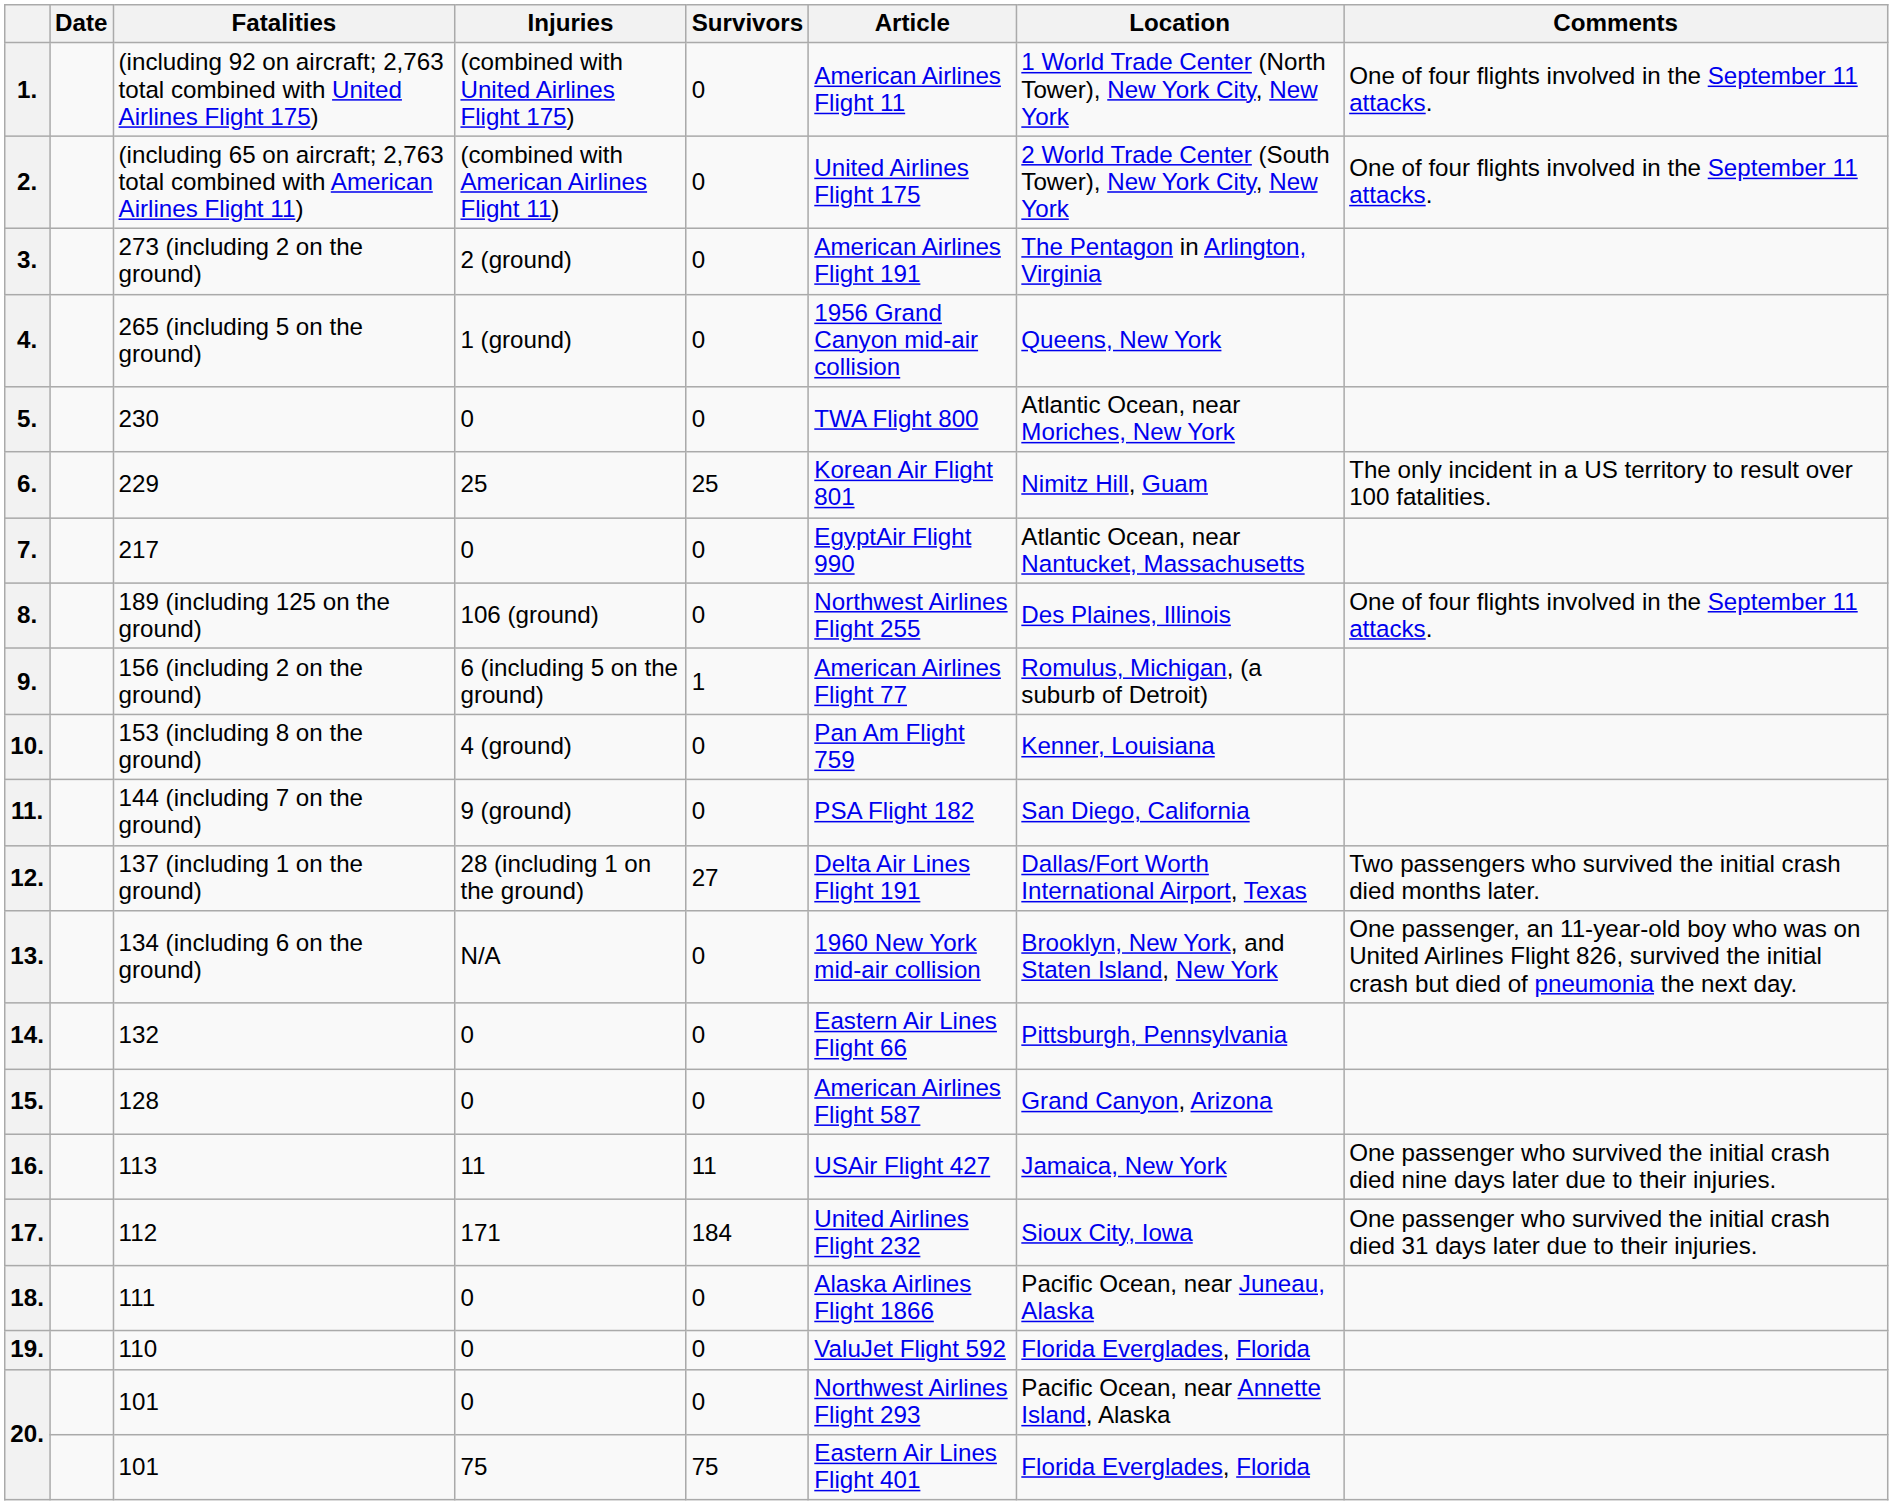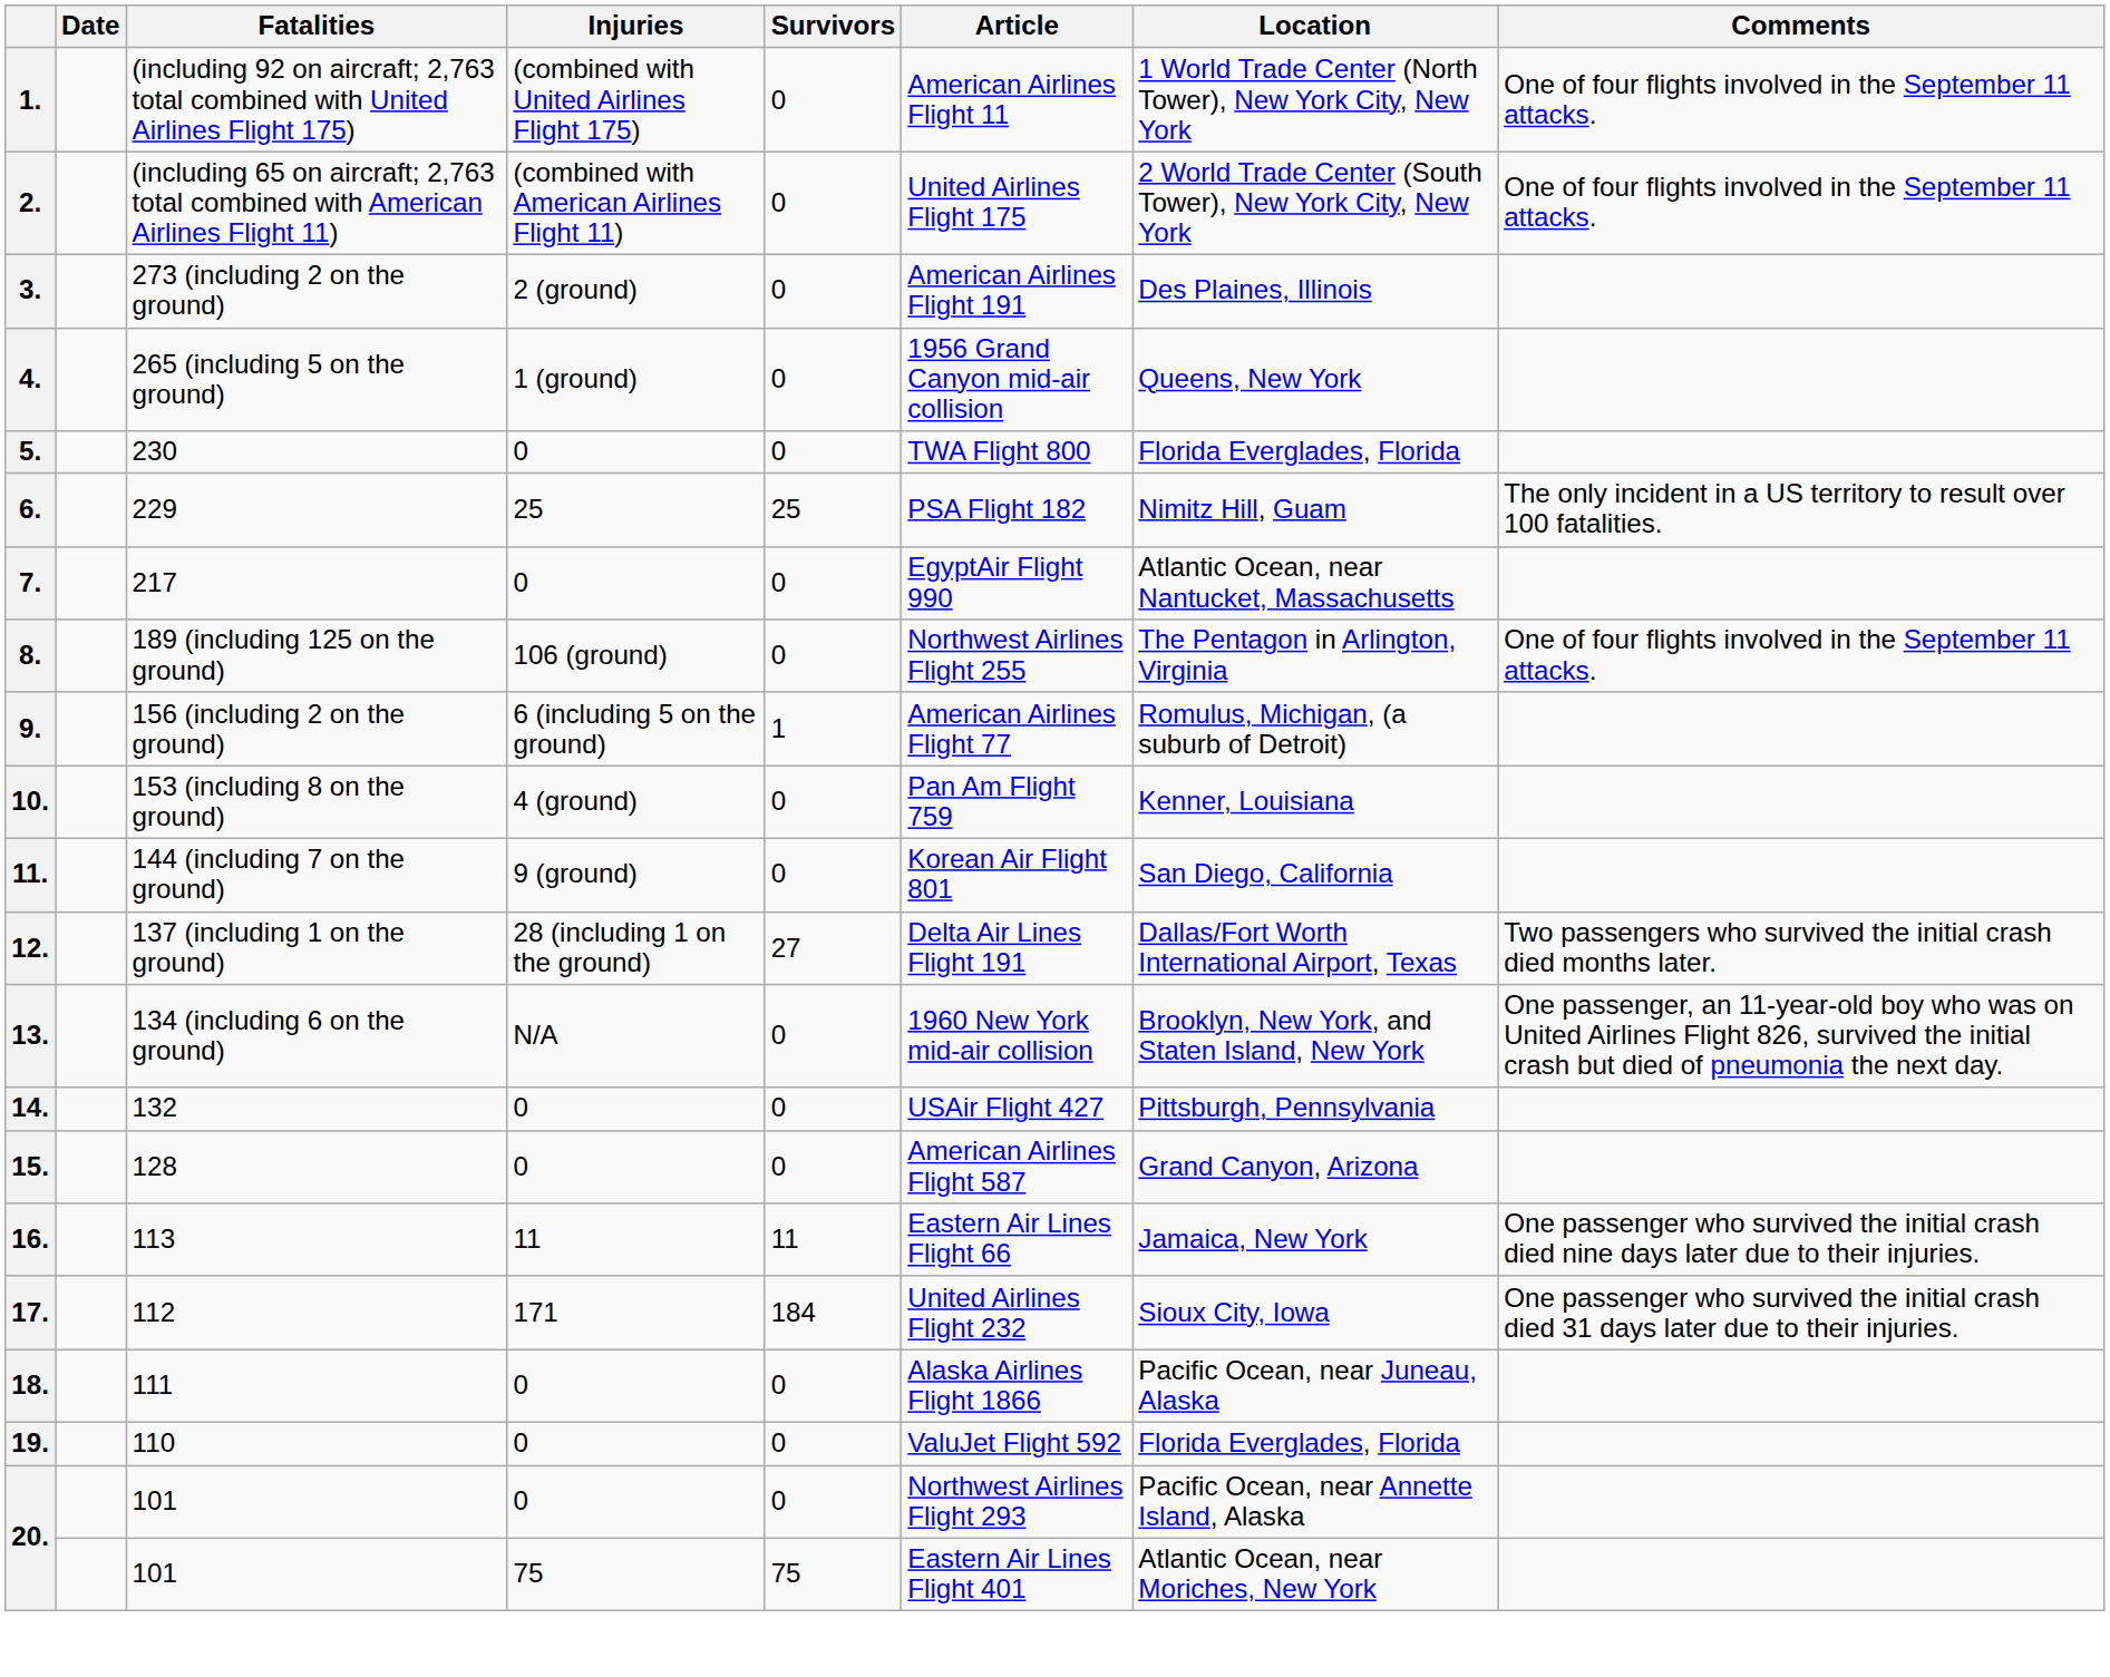 <table class="wikitable sortable">
 <tr>
 <th></th>
 <th>Date</th>
 <th>Fatalities</th>
 <th>Injuries</th>
 <th>Survivors</th>
 <th>Article</th>
 <th>Location</th>
 <th>Comments</th>
 </tr>
 <tr>
 <th>1.</th>
 <td></td>
 <td> (including 92 on aircraft; 2,763 total combined with <a href='#'>United Airlines Flight 175</a>)</td>
 <td> (combined with <a href='#'>United Airlines Flight 175</a>)</td>
 <td>0</td>
 <td><a href='#'>American Airlines Flight 11</a></td>
 <td><a href='#'>1 World Trade Center</a> (North Tower), <a href='#'>New York City</a>, <a href='#'>New York</a></td>
 <td>One of four flights involved in the <a href='#'>September 11 attacks</a>.</td>
 </tr>
 <tr>
 <th>2.</th>
 <td></td>
 <td> (including 65 on aircraft; 2,763 total combined with <a href='#'>American Airlines Flight 11</a>)</td>
 <td> (combined with <a href='#'>American Airlines Flight 11</a>)</td>
 <td>0</td>
 <td><a href='#'>United Airlines Flight 175</a></td>
 <td><a href='#'>2 World Trade Center</a> (South Tower), <a href='#'>New York City</a>, <a href='#'>New York</a></td>
 <td>One of four flights involved in the <a href='#'>September 11 attacks</a>.</td>
 </tr>
 <tr>
 <th>3.</th>
 <td> </td>
 <td>273 (including 2 on the ground)</td>
 <td>2 (ground)</td>
 <td>0</td>
 <td><a href='#'>American Airlines Flight 191</a></td>
-<td><a href='#'>The Pentagon</a> in <a href='#'>Arlington, Virginia</a></td>
+<td><a href='#'>Des Plaines, Illinois</a></td>
 <td></td>
 </tr>
 <tr>
 <th>4.</th>
 <td></td>
 <td>265 (including 5 on the ground)</td>
 <td>1 (ground)</td>
 <td>0</td>
 <td><a href='#'>1956 Grand Canyon mid-air collision</a></td>
 <td><a href='#'>Queens, New York</a></td>
 <td></td>
 </tr>
 <tr>
 <th>5.</th>
 <td></td>
 <td>230</td>
 <td>0</td>
 <td>0</td>
 <td><a href='#'>TWA Flight 800</a></td>
-<td>Atlantic Ocean, near <a href='#'>Moriches, New York</a></td>
+<td><a href='#'>Florida Everglades</a>, <a href='#'>Florida</a></td>
 <td></td>
 </tr>
 <tr>
 <th>6.</th>
 <td></td>
 <td>229</td>
 <td>25</td>
 <td>25</td>
-<td><a href='#'>Korean Air Flight 801</a></td>
+<td><a href='#'>PSA Flight 182</a></td>
 <td><a href='#'>Nimitz Hill</a>, <a href='#'>Guam</a></td>
 <td>The only incident in a US territory to result over 100 fatalities.</td>
 </tr>
 <tr>
 <th>7.</th>
 <td></td>
 <td>217</td>
 <td>0</td>
 <td>0</td>
 <td><a href='#'>EgyptAir Flight 990</a></td>
 <td>Atlantic Ocean, near <a href='#'>Nantucket, Massachusetts</a></td>
 <td></td>
 </tr>
 <tr>
 <th>8.</th>
 <td></td>
 <td>189 (including 125 on the ground)</td>
 <td>106 (ground)</td>
 <td>0</td>
 <td><a href='#'>Northwest Airlines Flight 255</a></td>
-<td><a href='#'>Des Plaines, Illinois</a></td>
+<td><a href='#'>The Pentagon</a> in <a href='#'>Arlington, Virginia</a></td>
 <td>One of four flights involved in the <a href='#'>September 11 attacks</a>.</td>
 </tr>
 <tr>
 <th>9.</th>
 <td></td>
 <td>156 (including 2 on the ground)</td>
 <td>6 (including 5 on the ground)</td>
 <td>1</td>
 <td><a href='#'>American Airlines Flight 77</a></td>
 <td><a href='#'>Romulus, Michigan</a>, (a suburb of Detroit)</td>
 <td></td>
 </tr>
 <tr>
 <th>10.</th>
 <td></td>
 <td>153 (including 8 on the ground)</td>
 <td>4 (ground)</td>
 <td>0</td>
 <td><a href='#'>Pan Am Flight 759</a></td>
 <td><a href='#'>Kenner, Louisiana</a></td>
 <td></td>
 </tr>
 <tr>
 <th>11.</th>
 <td> </td>
 <td>144 (including 7 on the ground)</td>
 <td>9 (ground)</td>
 <td>0</td>
-<td><a href='#'>PSA Flight 182</a></td>
+<td><a href='#'>Korean Air Flight 801</a></td>
 <td><a href='#'>San Diego, California</a></td>
 <td></td>
 </tr>
 <tr>
 <th>12.</th>
 <td></td>
 <td>137 (including 1 on the ground)</td>
 <td>28 (including 1 on the ground)</td>
 <td>27</td>
 <td><a href='#'>Delta Air Lines Flight 191</a></td>
 <td><a href='#'>Dallas/Fort Worth International Airport</a>, <a href='#'>Texas</a></td>
 <td>Two passengers who survived the initial crash died months later.</td>
 </tr>
 <tr>
 <th>13.</th>
 <td> </td>
 <td>134 (including 6 on the ground)</td>
 <td>N/A</td>
 <td>0</td>
 <td><a href='#'>1960 New York mid-air collision</a></td>
 <td><a href='#'>Brooklyn, New York</a>, and <a href='#'>Staten Island</a>, <a href='#'>New York</a></td>
 <td>One passenger, an 11-year-old boy who was on United Airlines Flight 826, survived the initial crash but died of <a href='#'>pneumonia</a> the next day.</td>
 </tr>
 <tr>
 <th>14.</th>
 <td></td>
 <td>132</td>
 <td>0</td>
 <td>0</td>
-<td><a href='#'>Eastern Air Lines Flight 66</a></td>
+<td><a href='#'>USAir Flight 427</a></td>
 <td><a href='#'>Pittsburgh, Pennsylvania</a></td>
 <td></td>
 </tr>
 <tr>
 <th>15.</th>
 <td> </td>
 <td>128</td>
 <td>0</td>
 <td>0</td>
 <td><a href='#'>American Airlines Flight 587</a></td>
 <td><a href='#'>Grand Canyon</a>, <a href='#'>Arizona</a></td>
 <td></td>
 </tr>
 <tr>
 <th>16.</th>
 <td></td>
 <td>113</td>
 <td>11</td>
 <td>11</td>
-<td><a href='#'>USAir Flight 427</a></td>
+<td><a href='#'>Eastern Air Lines Flight 66</a></td>
 <td><a href='#'>Jamaica, New York</a></td>
 <td>One passenger who survived the initial crash died nine days later due to their injuries.</td>
 </tr>
 <tr>
 <th>17.</th>
 <td></td>
 <td>112</td>
 <td>171</td>
 <td>184</td>
 <td><a href='#'>United Airlines Flight 232</a></td>
 <td><a href='#'>Sioux City, Iowa</a></td>
 <td>One passenger who survived the initial crash died 31 days later due to their injuries.</td>
 </tr>
 <tr>
 <th>18.</th>
 <td></td>
 <td>111</td>
 <td>0</td>
 <td>0</td>
 <td><a href='#'>Alaska Airlines Flight 1866</a></td>
 <td>Pacific Ocean, near <a href='#'>Juneau, Alaska</a></td>
 <td></td>
 </tr>
 <tr>
 <th>19.</th>
 <td></td>
 <td>110</td>
 <td>0</td>
 <td>0</td>
 <td><a href='#'>ValuJet Flight 592</a></td>
 <td><a href='#'>Florida Everglades</a>, <a href='#'>Florida</a></td>
 <td></td>
 </tr>
 <tr>
 <th rowspan=2>20.</th>
 <td></td>
 <td>101</td>
 <td>0</td>
 <td>0</td>
 <td><a href='#'>Northwest Airlines Flight 293</a></td>
 <td>Pacific Ocean, near <a href='#'>Annette Island</a>, Alaska</td>
 <td></td>
 </tr>
 <tr>
 <td></td>
 <td>101</td>
 <td>75</td>
 <td>75</td>
 <td><a href='#'>Eastern Air Lines Flight 401</a></td>
-<td><a href='#'>Florida Everglades</a>, <a href='#'>Florida</a></td>
+<td>Atlantic Ocean, near <a href='#'>Moriches, New York</a></td>
 <td></td>
 </tr>
 </table>
